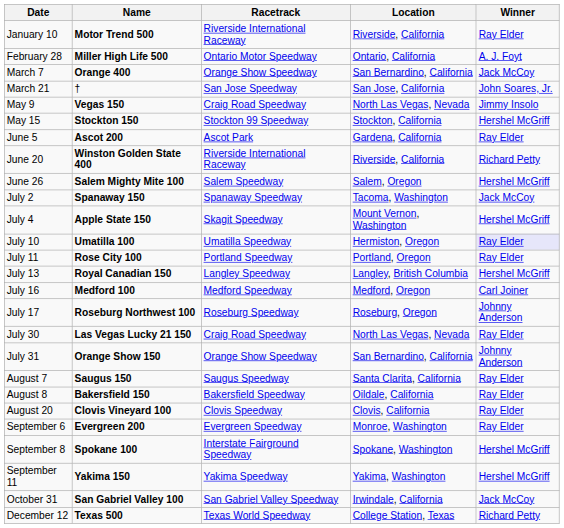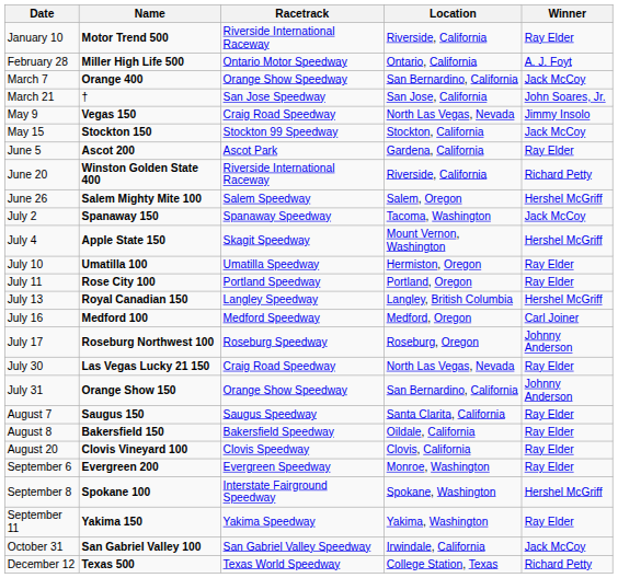 <table class="wikitable" border="1">
 <tr>
 <th>Date</th>
 <th>Name</th>
 <th>Racetrack</th>
 <th>Location</th>
 <th>Winner</th>
 </tr>
 <tr>
 <td>January 10</td>
 <td><strong>Motor Trend 500</strong></td>
 <td><a href='#'>Riverside International Raceway</a></td>
 <td><a href='#'>Riverside</a>, <a href='#'>California</a></td>
 <td><a href='#'>Ray Elder</a></td>
 </tr>
 <tr>
 <td>February 28</td>
 <td><strong> Miller High Life 500</strong></td>
 <td><a href='#'>Ontario Motor Speedway</a></td>
 <td><a href='#'>Ontario</a>, <a href='#'>California</a></td>
 <td><a href='#'>A. J. Foyt</a></td>
 </tr>
 <tr>
 <td>March 7</td>
 <td><strong>Orange 400</strong></td>
 <td><a href='#'>Orange Show Speedway</a></td>
 <td><a href='#'>San Bernardino</a>, <a href='#'>California</a></td>
 <td><a href='#'>Jack McCoy</a></td>
 </tr>
 <tr>
 <td>March 21</td>
 <td>†</td>
 <td><a href='#'>San Jose Speedway</a></td>
 <td><a href='#'>San Jose</a>, <a href='#'>California</a></td>
 <td><a href='#'>John Soares, Jr.</a></td>
 </tr>
 <tr>
 <td>May 9</td>
 <td><strong>Vegas 150</strong></td>
 <td><a href='#'>Craig Road Speedway</a></td>
 <td><a href='#'>North Las Vegas</a>, <a href='#'>Nevada</a></td>
 <td><a href='#'>Jimmy Insolo</a></td>
 </tr>
 <tr>
 <td>May 15</td>
 <td><strong>Stockton 150</strong></td>
 <td><a href='#'>Stockton 99 Speedway</a></td>
 <td><a href='#'>Stockton</a>, <a href='#'>California</a></td>
-<td><a href='#'>Hershel McGriff</a></td>
+<td><a href='#'>Jack McCoy</a></td>
 </tr>
 <tr>
 <td>June 5</td>
 <td><strong>Ascot 200</strong></td>
 <td><a href='#'>Ascot Park</a></td>
 <td><a href='#'>Gardena</a>, <a href='#'>California</a></td>
 <td><a href='#'>Ray Elder</a></td>
 </tr>
 <tr>
 <td>June 20</td>
 <td><strong>Winston Golden State 400</strong></td>
 <td><a href='#'>Riverside International Raceway</a></td>
 <td><a href='#'>Riverside</a>, <a href='#'>California</a></td>
 <td><a href='#'>Richard Petty</a></td>
 </tr>
 <tr>
 <td>June 26</td>
 <td><strong>Salem Mighty Mite 100</strong></td>
 <td><a href='#'>Salem Speedway</a></td>
 <td><a href='#'>Salem</a>, <a href='#'>Oregon</a></td>
 <td><a href='#'>Hershel McGriff</a></td>
 </tr>
 <tr>
 <td>July 2</td>
 <td><strong>Spanaway 150</strong></td>
 <td><a href='#'>Spanaway Speedway</a></td>
 <td><a href='#'>Tacoma</a>, <a href='#'>Washington</a></td>
 <td><a href='#'>Jack McCoy</a></td>
 </tr>
 <tr>
 <td>July 4</td>
 <td><strong>Apple State 150</strong></td>
 <td><a href='#'>Skagit Speedway</a></td>
 <td><a href='#'>Mount Vernon</a>, <a href='#'>Washington</a></td>
 <td><a href='#'>Hershel McGriff</a></td>
 </tr>
 <tr>
 <td>July 10</td>
 <td><strong>Umatilla 100</strong></td>
 <td><a href='#'>Umatilla Speedway</a></td>
 <td><a href='#'>Hermiston</a>, <a href='#'>Oregon</a></td>
-<td style="background: lavender;"><a href='#'>Ray Elder</a></td>
+<td><a href='#'>Ray Elder</a></td>
 </tr>
 <tr>
 <td>July 11</td>
 <td><strong>Rose City 100</strong></td>
 <td><a href='#'>Portland Speedway</a></td>
 <td><a href='#'>Portland</a>, <a href='#'>Oregon</a></td>
 <td><a href='#'>Ray Elder</a></td>
 </tr>
 <tr>
 <td>July 13</td>
 <td><strong>Royal Canadian 150</strong></td>
 <td><a href='#'>Langley Speedway</a></td>
 <td><a href='#'>Langley</a>, <a href='#'>British Columbia</a></td>
 <td><a href='#'>Hershel McGriff</a></td>
 </tr>
 <tr>
 <td>July 16</td>
 <td><strong>Medford 100</strong></td>
 <td><a href='#'>Medford Speedway</a></td>
 <td><a href='#'>Medford</a>, <a href='#'>Oregon</a></td>
 <td><a href='#'>Carl Joiner</a></td>
 </tr>
 <tr>
 <td>July 17</td>
 <td><strong>Roseburg Northwest 100</strong></td>
 <td><a href='#'>Roseburg Speedway</a></td>
 <td><a href='#'>Roseburg</a>, <a href='#'>Oregon</a></td>
 <td><a href='#'>Johnny Anderson</a></td>
 </tr>
 <tr>
 <td>July 30</td>
 <td><strong>Las Vegas Lucky 21 150</strong></td>
 <td><a href='#'>Craig Road Speedway</a></td>
 <td><a href='#'>North Las Vegas</a>, <a href='#'>Nevada</a></td>
 <td><a href='#'>Ray Elder</a></td>
 </tr>
 <tr>
 <td>July 31</td>
 <td><strong>Orange Show 150</strong></td>
 <td><a href='#'>Orange Show Speedway</a></td>
 <td><a href='#'>San Bernardino</a>, <a href='#'>California</a></td>
 <td><a href='#'>Johnny Anderson</a></td>
 </tr>
 <tr>
 <td>August 7</td>
 <td><strong>Saugus 150</strong></td>
 <td><a href='#'>Saugus Speedway</a></td>
 <td><a href='#'>Santa Clarita</a>, <a href='#'>California</a></td>
 <td><a href='#'>Ray Elder</a></td>
 </tr>
 <tr>
 <td>August 8</td>
 <td><strong>Bakersfield 150</strong></td>
 <td><a href='#'>Bakersfield Speedway</a></td>
 <td><a href='#'>Oildale</a>, <a href='#'>California</a></td>
 <td><a href='#'>Ray Elder</a></td>
 </tr>
 <tr>
 <td>August 20</td>
 <td><strong>Clovis Vineyard 100</strong></td>
 <td><a href='#'>Clovis Speedway</a></td>
 <td><a href='#'>Clovis</a>, <a href='#'>California</a></td>
 <td><a href='#'>Ray Elder</a></td>
 </tr>
 <tr>
 <td>September 6</td>
 <td><strong>Evergreen 200</strong></td>
 <td><a href='#'>Evergreen Speedway</a></td>
 <td><a href='#'>Monroe</a>, <a href='#'>Washington</a></td>
 <td><a href='#'>Ray Elder</a></td>
 </tr>
 <tr>
 <td>September 8</td>
 <td><strong>Spokane 100</strong></td>
 <td><a href='#'>Interstate Fairground Speedway</a></td>
 <td><a href='#'>Spokane</a>, <a href='#'>Washington</a></td>
 <td><a href='#'>Hershel McGriff</a></td>
 </tr>
 <tr>
 <td>September 11</td>
 <td><strong>Yakima 150</strong></td>
 <td><a href='#'>Yakima Speedway</a></td>
 <td><a href='#'>Yakima</a>, <a href='#'>Washington</a></td>
-<td><a href='#'>Hershel McGriff</a></td>
+<td><a href='#'>Ray Elder</a></td>
 </tr>
 <tr>
 <td>October 31</td>
 <td><strong>San Gabriel Valley 100</strong></td>
 <td><a href='#'>San Gabriel Valley Speedway</a></td>
 <td><a href='#'>Irwindale</a>, <a href='#'>California</a></td>
 <td><a href='#'>Jack McCoy</a></td>
 </tr>
 <tr>
 <td>December 12</td>
 <td><strong>Texas 500</strong></td>
 <td><a href='#'>Texas World Speedway</a></td>
 <td><a href='#'>College Station</a>, <a href='#'>Texas</a></td>
 <td><a href='#'>Richard Petty</a></td>
 </tr>
 </table>
